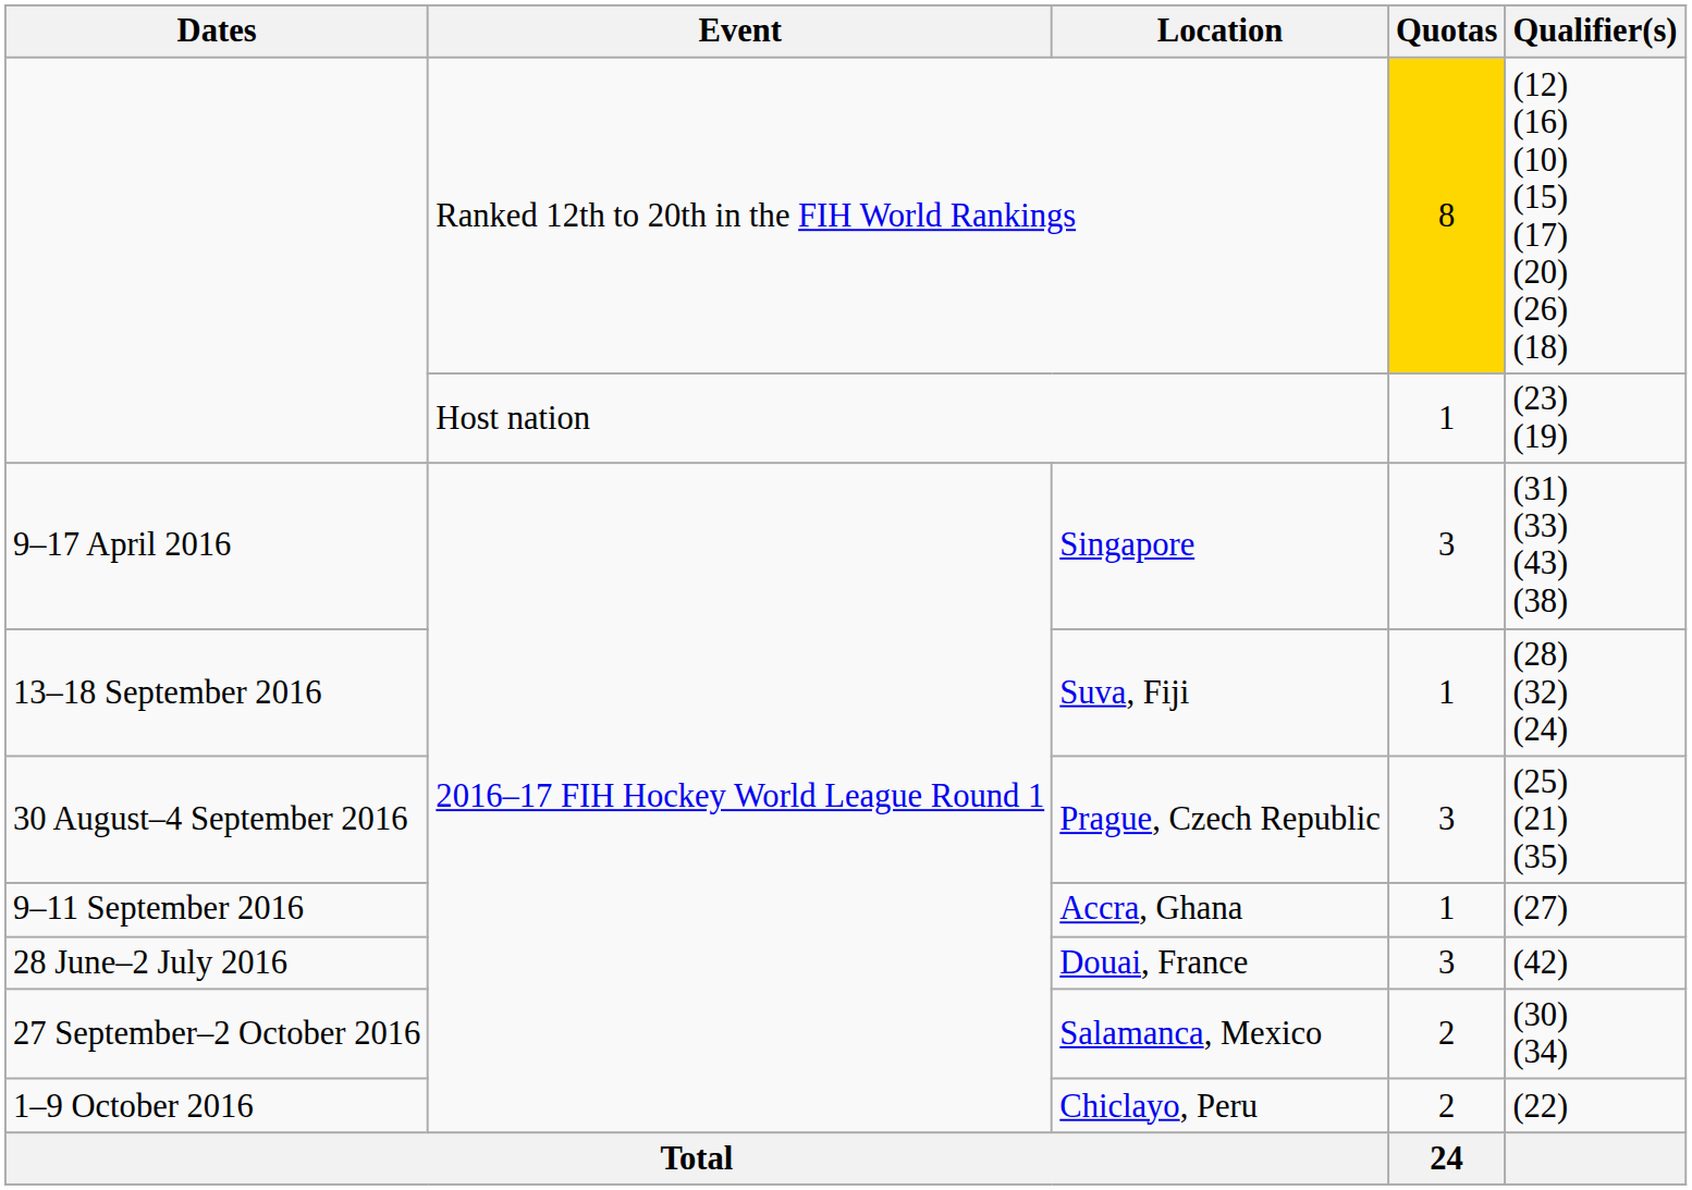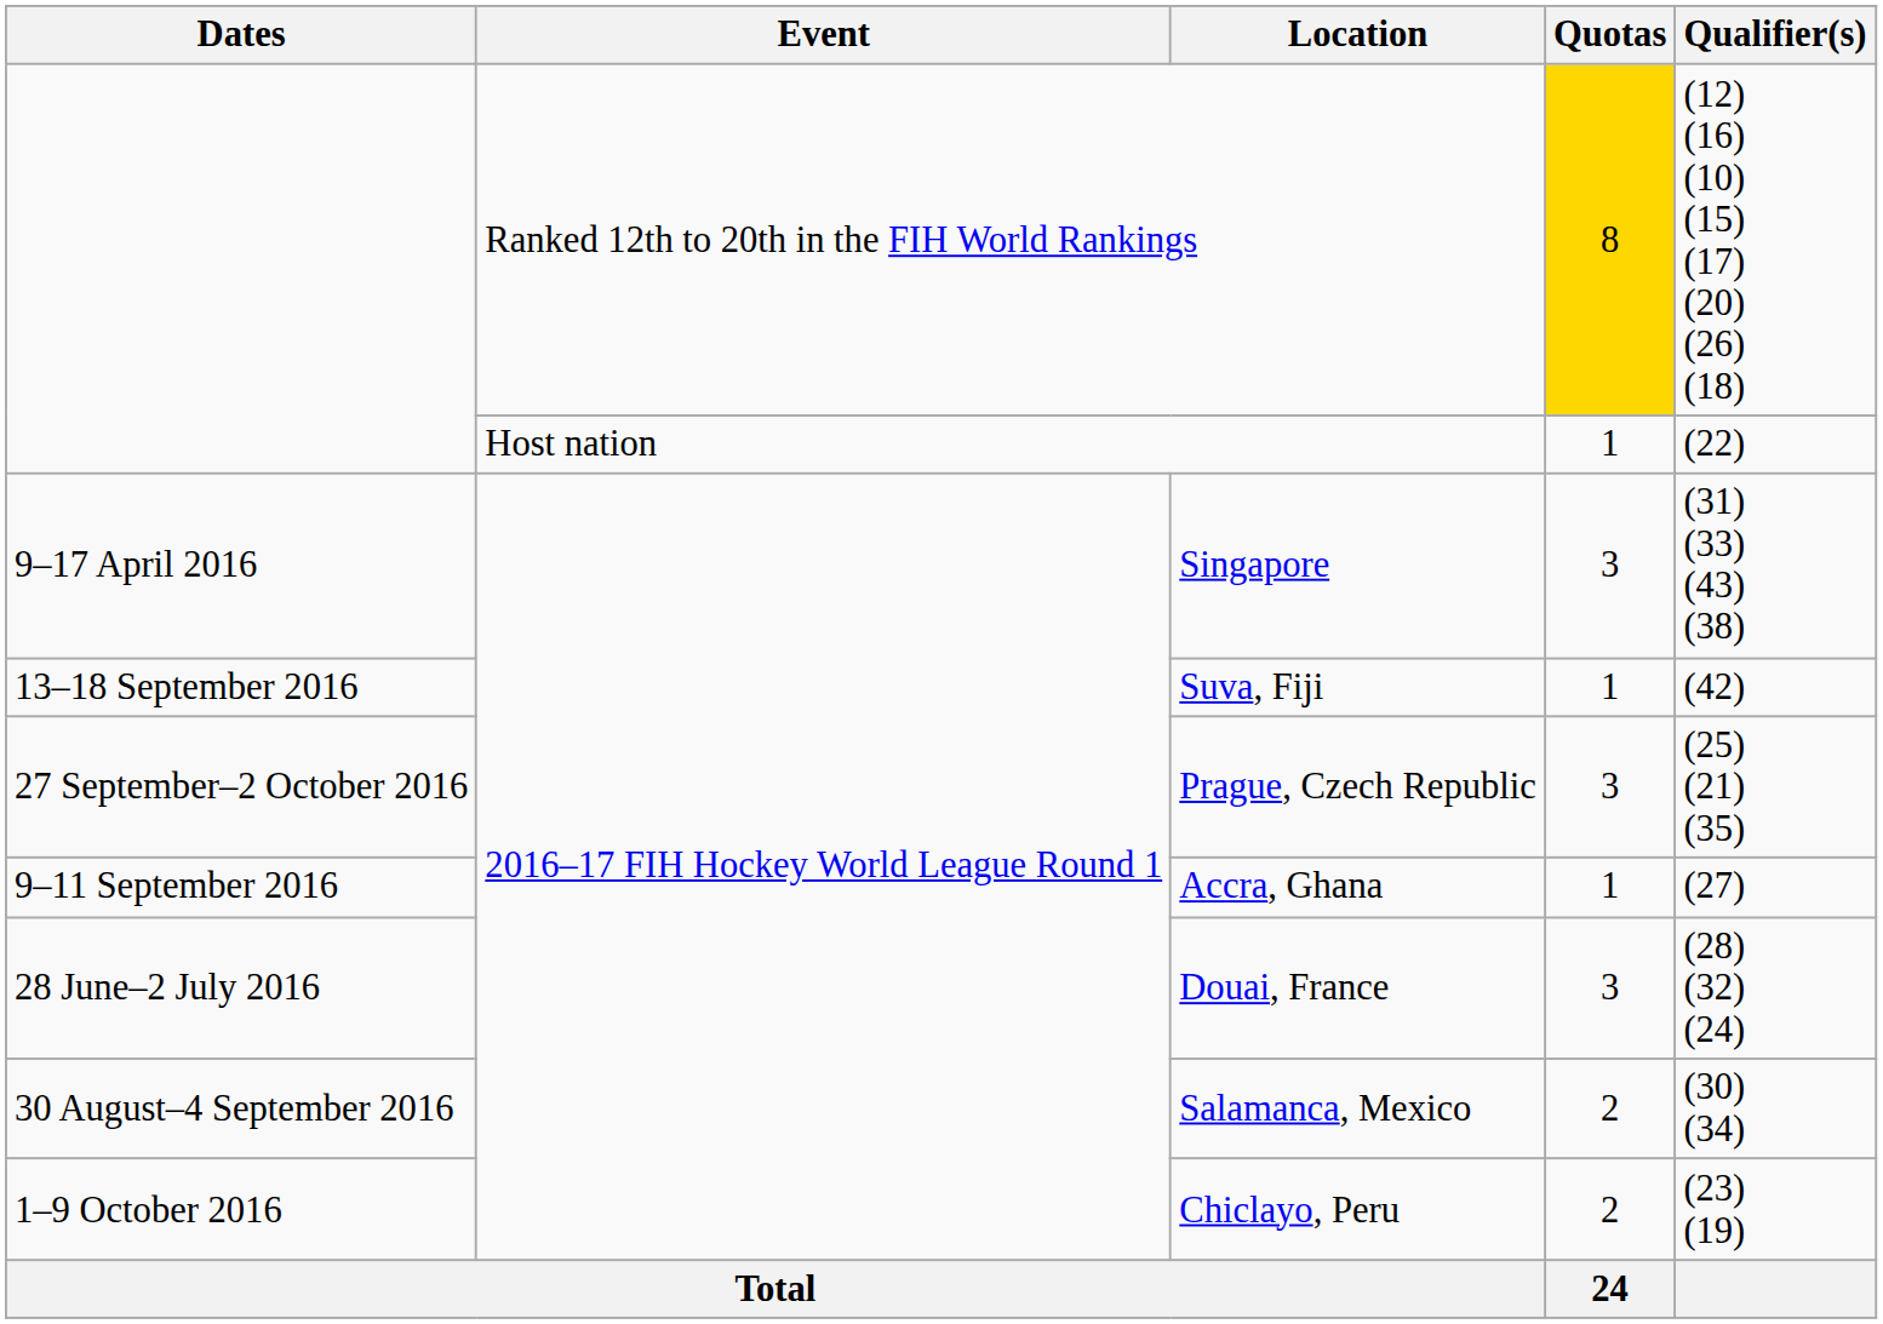 <table class=wikitable>
 <tr>
 <th>Dates</th>
 <th>Event</th>
 <th>Location</th>
 <th>Quotas</th>
 <th>Qualifier(s)</th>
 </tr>
 <tr>
 <td rowspan=2></td>
 <td colspan=2>Ranked 12th to 20th in the <a href='#'>FIH World Rankings</a></td>
 <td align=center style="background: gold;">8</td>
 <td> (12)<br> (16)<br> (10)<br> (15)<br> (17)<br> (20)<br> (26)<br> (18)</td>
 </tr>
 <tr>
 <td colspan=2>Host nation</td>
 <td align=center>1</td>
-<td> (23)<br> (19)</td>
+<td> (22)</td>
 </tr>
 <tr>
 <td>9–17 April 2016</td>
 <td rowspan=7><a href='#'>2016–17 FIH Hockey World League Round 1</a></td>
 <td><a href='#'>Singapore</a></td>
 <td align=center>3</td>
 <td> (31)<br> (33)<br> (43)<br> (38)</td>
 </tr>
 <tr>
 <td>13–18 September 2016</td>
 <td><a href='#'>Suva</a>, Fiji</td>
 <td align=center>1</td>
-<td> (28)<br> (32)<br> (24)</td>
+<td><s></s> (42)</td>
 </tr>
 <tr>
-<td>30 August–4 September 2016</td>
+<td>27 September–2 October 2016</td>
 <td><a href='#'>Prague</a>, Czech Republic</td>
 <td align=center>3</td>
 <td> (25)<br> (21)<br> (35)</td>
 </tr>
 <tr>
 <td>9–11 September 2016</td>
 <td><a href='#'>Accra</a>, Ghana</td>
 <td align=center>1</td>
 <td> (27)</td>
 </tr>
 <tr>
 <td>28 June–2 July 2016</td>
 <td><a href='#'>Douai</a>, France</td>
 <td align=center>3</td>
-<td><s></s> (42)</td>
+<td> (28)<br> (32)<br> (24)</td>
 </tr>
 <tr>
-<td>27 September–2 October 2016</td>
+<td>30 August–4 September 2016</td>
 <td><a href='#'>Salamanca</a>, Mexico</td>
 <td align=center>2</td>
 <td> (30)<br> (34)</td>
 </tr>
 <tr>
 <td>1–9 October 2016</td>
 <td><a href='#'>Chiclayo</a>, Peru</td>
 <td align=center>2</td>
-<td> (22)</td>
+<td> (23)<br> (19)</td>
 </tr>
 <tr>
 <th colspan="3">Total</th>
 <th>24</th>
 <th></th>
 </tr>
 </table>
